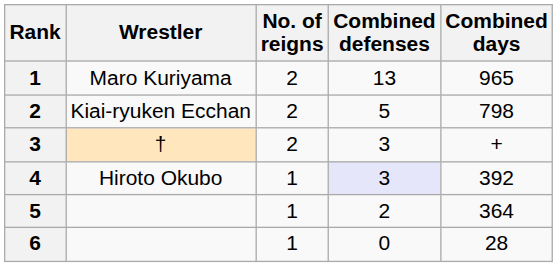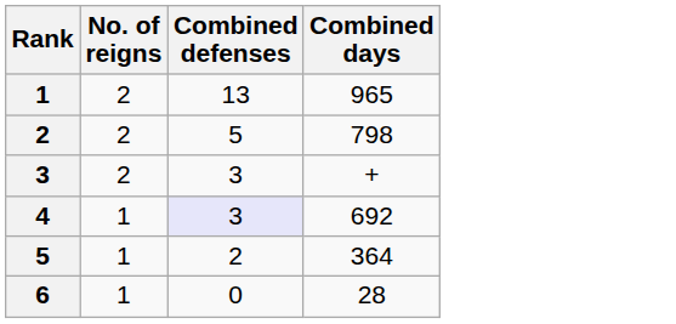 <table class="wikitable sortable" style="text-align: center">
 <tr>
 <th>Rank</th>
-<th>Wrestler</th>
 <th>No. of<br>reigns</th>
 <th>Combined<br>defenses</th>
 <th>Combined<br>days</th>
 </tr>
 <tr>
 <th>1</th>
-<td>Maro Kuriyama</td>
 <td>2</td>
 <td>13</td>
 <td>965</td>
 </tr>
 <tr>
 <th>2</th>
-<td>Kiai-ryuken Ecchan</td>
 <td>2</td>
 <td>5</td>
 <td>798</td>
 </tr>
 <tr>
 <th>3</th>
-<td style="background-color:#FFE6BD"> †</td>
 <td>2</td>
 <td>3</td>
 <td>+</td>
 </tr>
 <tr>
 <th>4</th>
-<td>Hiroto Okubo</td>
 <td>1</td>
 <td style="background: lavender;">3</td>
-<td>392</td>
+<td>692</td>
 </tr>
 <tr>
 <th>5</th>
-<td></td>
 <td>1</td>
 <td>2</td>
 <td>364</td>
 </tr>
 <tr>
 <th>6</th>
-<td></td>
 <td>1</td>
 <td>0</td>
 <td>28</td>
 </tr>
 </table>
